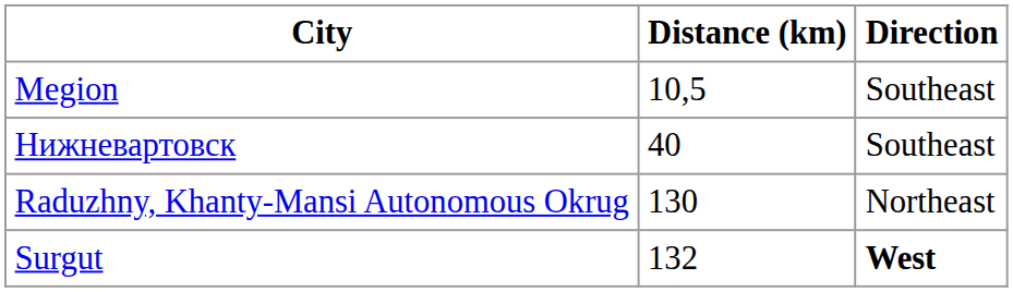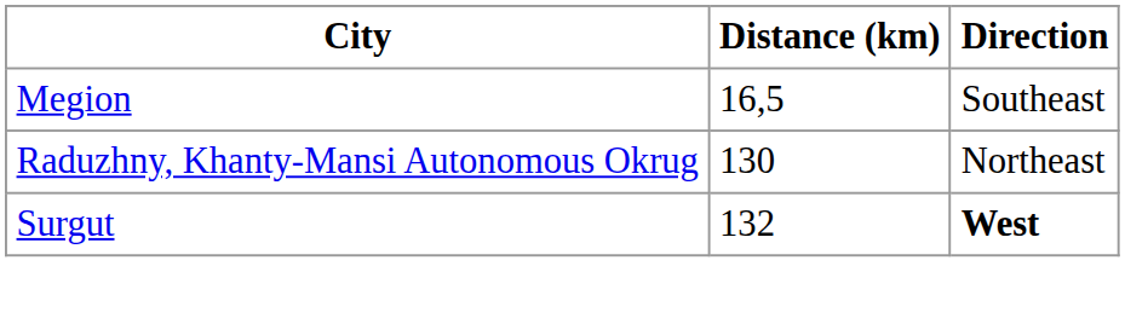 <table border="0" cellpadding="4" id="cx224" rules="all" style="border: 1px solid #999; background-color:#FFFFFF" data-source="224" data-cx-weight="140" contenteditable="true">
 <tr>
 <th id="227">City</th>
 <th id="229">Distance (km) <br></th>
 <th id="231">Direction</th>
 </tr>
 <tr id="233">
 <td id="234"><a href='#'>Megion</a></td>
-<td id="237">10,5</td>
+<td id="237">16,5</td>
 <td id="239">Southeast</td>
-</tr>
-<tr id="241">
-<td id="242"><a href='#'>Нижневартовск</a></td>
-<td id="245">40</td>
-<td id="247">Southeast</td>
 </tr>
 <tr id="249">
 <td id="250"><a href='#'>Raduzhny, Khanty-Mansi Autonomous Okrug</a></td>
 <td id="253">130</td>
 <td id="255">Northeast</td>
 </tr>
 <tr id="257">
 <td id="258"><a href='#'>Surgut</a></td>
 <td id="261">132</td>
 <td id="263"><strong>West</strong></td>
 </tr>
 </table>
